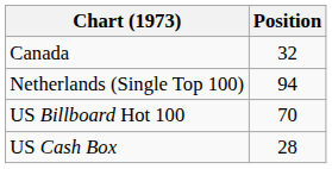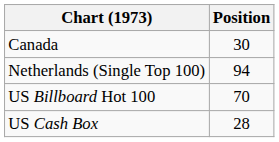 <table class="wikitable sortable">
 <tr>
 <th>Chart (1973)</th>
 <th>Position</th>
 </tr>
 <tr>
 <td>Canada</td>
-<td style="text-align:center;">32</td>
+<td style="text-align:center;">30</td>
 </tr>
 <tr>
 <td>Netherlands (Single Top 100)</td>
 <td align="center">94</td>
 </tr>
 <tr>
 <td>US <em>Billboard</em> Hot 100</td>
 <td style="text-align:center;">70</td>
 </tr>
 <tr>
 <td>US <em>Cash Box</em></td>
 <td style="text-align:center;">28</td>
 </tr>
 </table>
